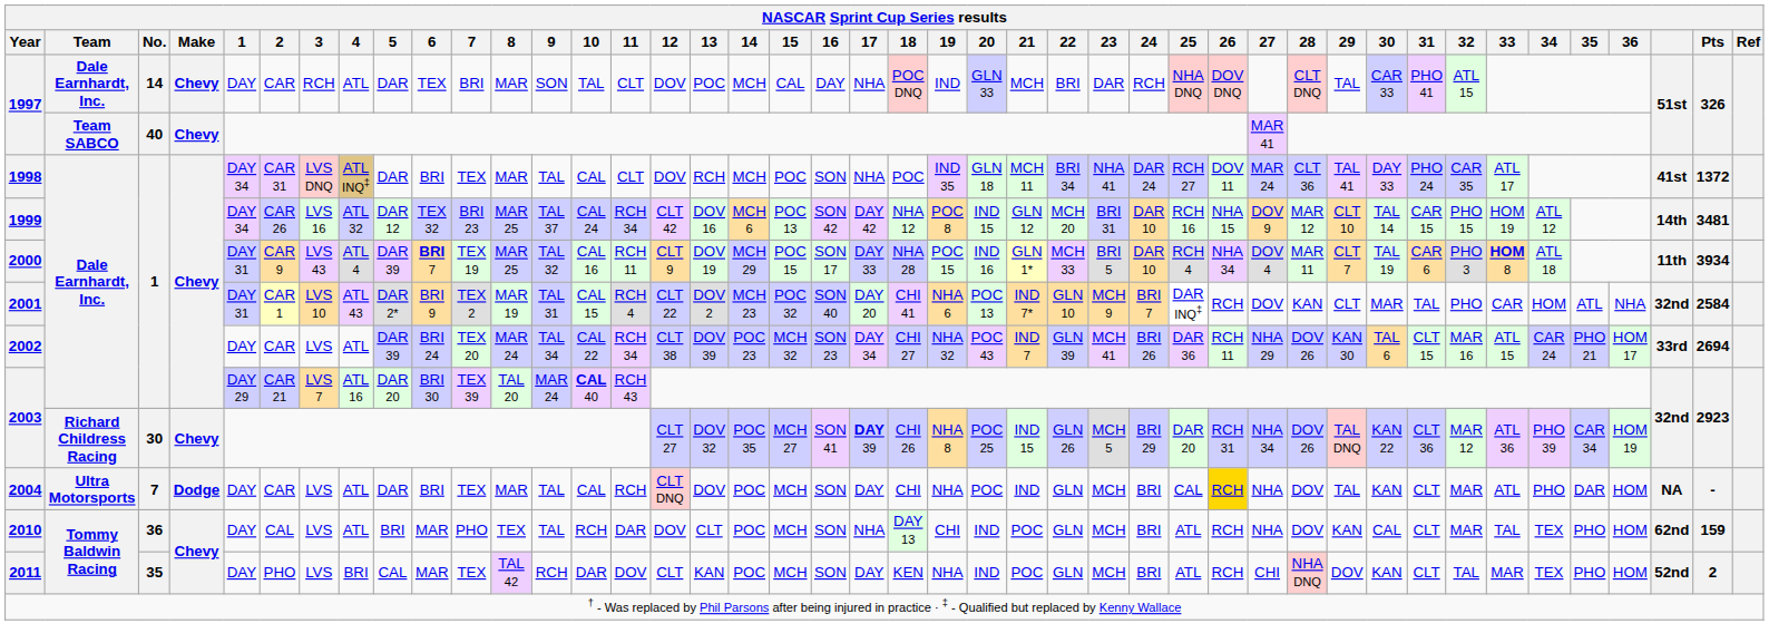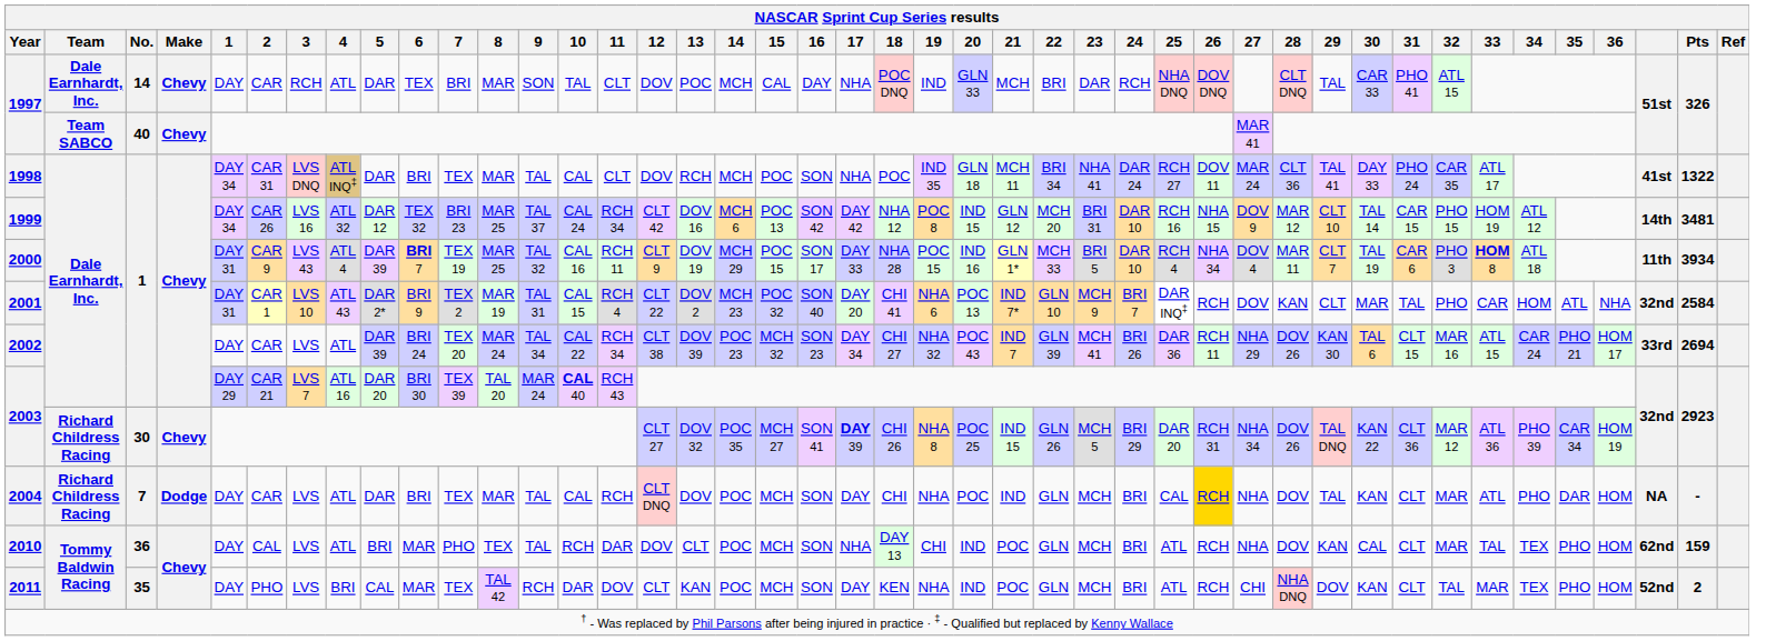 <table class="wikitable" style="text-align:center; font-size:75%">
 <tr>
 <th colspan=45><a href='#'>NASCAR</a> <a href='#'>Sprint Cup Series</a> results</th>
 </tr>
 <tr>
 <th>Year</th>
 <th>Team</th>
 <th>No.</th>
 <th>Make</th>
 <th>1</th>
 <th>2</th>
 <th>3</th>
 <th>4</th>
 <th>5</th>
 <th>6</th>
 <th>7</th>
 <th>8</th>
 <th>9</th>
 <th>10</th>
 <th>11</th>
 <th>12</th>
 <th>13</th>
 <th>14</th>
 <th>15</th>
 <th>16</th>
 <th>17</th>
 <th>18</th>
 <th>19</th>
 <th>20</th>
 <th>21</th>
 <th>22</th>
 <th>23</th>
 <th>24</th>
 <th>25</th>
 <th>26</th>
 <th>27</th>
 <th>28</th>
 <th>29</th>
 <th>30</th>
 <th>31</th>
 <th>32</th>
 <th>33</th>
 <th>34</th>
 <th>35</th>
 <th>36</th>
 <th></th>
 <th>Pts</th>
 <th>Ref</th>
 </tr>
 <tr>
 <th rowspan=2><a href='#'>1997</a></th>
 <th><a href='#'>Dale Earnhardt, Inc.</a></th>
 <th>14</th>
 <th><a href='#'>Chevy</a></th>
 <td><a href='#'>DAY</a></td>
 <td><a href='#'>CAR</a></td>
 <td><a href='#'>RCH</a></td>
 <td><a href='#'>ATL</a></td>
 <td><a href='#'>DAR</a></td>
 <td><a href='#'>TEX</a></td>
 <td><a href='#'>BRI</a></td>
 <td><a href='#'>MAR</a></td>
 <td><a href='#'>SON</a></td>
 <td><a href='#'>TAL</a></td>
 <td><a href='#'>CLT</a></td>
 <td><a href='#'>DOV</a></td>
 <td><a href='#'>POC</a></td>
 <td><a href='#'>MCH</a></td>
 <td><a href='#'>CAL</a></td>
 <td><a href='#'>DAY</a></td>
 <td><a href='#'>NHA</a></td>
 <td style="background:#FFCFCF;"><a href='#'>POC</a><br><small>DNQ</small></td>
 <td><a href='#'>IND</a></td>
 <td style="background:#CFCFFF;"><a href='#'>GLN</a><br><small>33</small></td>
 <td><a href='#'>MCH</a></td>
 <td><a href='#'>BRI</a></td>
 <td><a href='#'>DAR</a></td>
 <td><a href='#'>RCH</a></td>
 <td style="background:#FFCFCF;"><a href='#'>NHA</a><br><small>DNQ</small></td>
 <td style="background:#FFCFCF;"><a href='#'>DOV</a><br><small>DNQ</small></td>
 <td></td>
 <td style="background:#FFCFCF;"><a href='#'>CLT</a><br><small>DNQ</small></td>
 <td><a href='#'>TAL</a></td>
 <td style="background:#CFCFFF;"><a href='#'>CAR</a><br><small>33</small></td>
 <td style="background:#EFCFFF;"><a href='#'>PHO</a><br><small>41</small></td>
 <td style="background:#DFFFDF;"><a href='#'>ATL</a><br><small>15</small></td>
 <td colspan=4></td>
 <th rowspan=2>51st</th>
 <th rowspan=2>326</th>
 <th rowspan=2></th>
 </tr>
 <tr>
 <th><a href='#'>Team SABCO</a></th>
 <th>40</th>
 <th><a href='#'>Chevy</a></th>
 <td colspan=26></td>
 <td style="background:#EFCFFF;"><a href='#'>MAR</a><br><small>41</small></td>
 <td colspan=9></td>
 </tr>
 <tr>
 <th><a href='#'>1998</a></th>
 <th rowspan=6><a href='#'>Dale Earnhardt, Inc.</a></th>
 <th rowspan=6>1</th>
 <th rowspan=6><a href='#'>Chevy</a></th>
 <td style="background:#EFCFFF;"><a href='#'>DAY</a><br><small>34</small></td>
 <td style="background:#EFCFFF;"><a href='#'>CAR</a><br><small>31</small></td>
 <td style="background:#FFCFCF;"><a href='#'>LVS</a><br><small>DNQ</small></td>
 <td style="background:#DFC484;"><a href='#'>ATL</a><br><small>INQ<sup>‡</sup></small></td>
 <td><a href='#'>DAR</a></td>
 <td><a href='#'>BRI</a></td>
 <td><a href='#'>TEX</a></td>
 <td><a href='#'>MAR</a></td>
 <td><a href='#'>TAL</a></td>
 <td><a href='#'>CAL</a></td>
 <td><a href='#'>CLT</a></td>
 <td><a href='#'>DOV</a></td>
 <td><a href='#'>RCH</a></td>
 <td><a href='#'>MCH</a></td>
 <td><a href='#'>POC</a></td>
 <td><a href='#'>SON</a></td>
 <td><a href='#'>NHA</a></td>
 <td><a href='#'>POC</a></td>
 <td style="background:#EFCFFF;"><a href='#'>IND</a><br><small>35</small></td>
 <td style="background:#DFFFDF;"><a href='#'>GLN</a><br><small>18</small></td>
 <td style="background:#DFFFDF;"><a href='#'>MCH</a><br><small>11</small></td>
 <td style="background:#CFCFFF;"><a href='#'>BRI</a><br><small>34</small></td>
 <td style="background:#CFCFFF;"><a href='#'>NHA</a><br><small>41</small></td>
 <td style="background:#CFCFFF;"><a href='#'>DAR</a><br><small>24</small></td>
 <td style="background:#CFCFFF;"><a href='#'>RCH</a><br><small>27</small></td>
 <td style="background:#DFFFDF;"><a href='#'>DOV</a><br><small>11</small></td>
 <td style="background:#CFCFFF;"><a href='#'>MAR</a><br><small>24</small></td>
 <td style="background:#CFCFFF;"><a href='#'>CLT</a><br><small>36</small></td>
 <td style="background:#EFCFFF;"><a href='#'>TAL</a><br><small>41</small></td>
 <td style="background:#EFCFFF;"><a href='#'>DAY</a><br><small>33</small></td>
 <td style="background:#CFCFFF;"><a href='#'>PHO</a><br><small>24</small></td>
 <td style="background:#CFCFFF;"><a href='#'>CAR</a><br><small>35</small></td>
 <td style="background:#DFFFDF;"><a href='#'>ATL</a><br><small>17</small></td>
 <td colspan=3></td>
 <th>41st</th>
-<th>1372</th>
+<th>1322</th>
 <th></th>
 </tr>
 <tr>
 <th><a href='#'>1999</a></th>
 <td style="background:#EFCFFF;"><a href='#'>DAY</a><br><small>34</small></td>
 <td style="background:#CFCFFF;"><a href='#'>CAR</a><br><small>26</small></td>
 <td style="background:#DFFFDF;"><a href='#'>LVS</a><br><small>16</small></td>
 <td style="background:#CFCFFF;"><a href='#'>ATL</a><br><small>32</small></td>
 <td style="background:#DFFFDF;"><a href='#'>DAR</a><br><small>12</small></td>
 <td style="background:#CFCFFF;"><a href='#'>TEX</a><br><small>32</small></td>
 <td style="background:#CFCFFF;"><a href='#'>BRI</a><br><small>23</small></td>
 <td style="background:#CFCFFF;"><a href='#'>MAR</a><br><small>25</small></td>
 <td style="background:#CFCFFF;"><a href='#'>TAL</a><br><small>37</small></td>
 <td style="background:#CFCFFF;"><a href='#'>CAL</a><br><small>24</small></td>
 <td style="background:#CFCFFF;"><a href='#'>RCH</a><br><small>34</small></td>
 <td style="background:#EFCFFF;"><a href='#'>CLT</a><br><small>42</small></td>
 <td style="background:#DFFFDF;"><a href='#'>DOV</a><br><small>16</small></td>
 <td style="background:#FFDF9F;"><a href='#'>MCH</a><br><small>6</small></td>
 <td style="background:#DFFFDF;"><a href='#'>POC</a><br><small>13</small></td>
 <td style="background:#EFCFFF;"><a href='#'>SON</a><br><small>42</small></td>
 <td style="background:#EFCFFF;"><a href='#'>DAY</a><br><small>42</small></td>
 <td style="background:#DFFFDF;"><a href='#'>NHA</a><br><small>12</small></td>
 <td style="background:#FFDF9F;"><a href='#'>POC</a><br><small>8</small></td>
 <td style="background:#DFFFDF;"><a href='#'>IND</a><br><small>15</small></td>
 <td style="background:#DFFFDF;"><a href='#'>GLN</a><br><small>12</small></td>
 <td style="background:#DFFFDF;"><a href='#'>MCH</a><br><small>20</small></td>
 <td style="background:#CFCFFF;"><a href='#'>BRI</a><br><small>31</small></td>
 <td style="background:#FFDF9F;"><a href='#'>DAR</a><br><small>10</small></td>
 <td style="background:#DFFFDF;"><a href='#'>RCH</a><br><small>16</small></td>
 <td style="background:#DFFFDF;"><a href='#'>NHA</a><br><small>15</small></td>
 <td style="background:#FFDF9F;"><a href='#'>DOV</a><br><small>9</small></td>
 <td style="background:#DFFFDF;"><a href='#'>MAR</a><br><small>12</small></td>
 <td style="background:#FFDF9F;"><a href='#'>CLT</a><br><small>10</small></td>
 <td style="background:#DFFFDF;"><a href='#'>TAL</a><br><small>14</small></td>
 <td style="background:#DFFFDF;"><a href='#'>CAR</a><br><small>15</small></td>
 <td style="background:#DFFFDF;"><a href='#'>PHO</a><br><small>15</small></td>
 <td style="background:#DFFFDF;"><a href='#'>HOM</a><br><small>19</small></td>
 <td style="background:#DFFFDF;"><a href='#'>ATL</a><br><small>12</small></td>
 <td colspan=2></td>
 <th>14th</th>
 <th>3481</th>
 <th></th>
 </tr>
 <tr>
 <th><a href='#'>2000</a></th>
 <td style="background:#CFCFFF;"><a href='#'>DAY</a><br><small>31</small></td>
 <td style="background:#FFDF9F;"><a href='#'>CAR</a><br><small>9</small></td>
 <td style="background:#EFCFFF;"><a href='#'>LVS</a><br><small>43</small></td>
 <td style="background:#DFDFDF;"><a href='#'>ATL</a><br><small>4</small></td>
 <td style="background:#EFCFFF;"><a href='#'>DAR</a><br><small>39</small></td>
 <td style="background:#FFDF9F;"><strong><a href='#'>BRI</a></strong><br><small>7</small></td>
 <td style="background:#DFFFDF;"><a href='#'>TEX</a><br><small>19</small></td>
 <td style="background:#CFCFFF;"><a href='#'>MAR</a><br><small>25</small></td>
 <td style="background:#CFCFFF;"><a href='#'>TAL</a><br><small>32</small></td>
 <td style="background:#DFFFDF;"><a href='#'>CAL</a><br><small>16</small></td>
 <td style="background:#DFFFDF;"><a href='#'>RCH</a><br><small>11</small></td>
 <td style="background:#FFDF9F;"><a href='#'>CLT</a><br><small>9</small></td>
 <td style="background:#DFFFDF;"><a href='#'>DOV</a><br><small>19</small></td>
 <td style="background:#CFCFFF;"><a href='#'>MCH</a><br><small>29</small></td>
 <td style="background:#DFFFDF;"><a href='#'>POC</a><br><small>15</small></td>
 <td style="background:#DFFFDF;"><a href='#'>SON</a><br><small>17</small></td>
 <td style="background:#CFCFFF;"><a href='#'>DAY</a><br><small>33</small></td>
 <td style="background:#CFCFFF;"><a href='#'>NHA</a><br><small>28</small></td>
 <td style="background:#DFFFDF;"><a href='#'>POC</a><br><small>15</small></td>
 <td style="background:#DFFFDF;"><a href='#'>IND</a><br><small>16</small></td>
 <td style="background:#FFFFBF;"><a href='#'>GLN</a><br><small>1*</small></td>
 <td style="background:#EFCFFF;"><a href='#'>MCH</a><br><small>33</small></td>
 <td style="background:#DFDFDF;"><a href='#'>BRI</a><br><small>5</small></td>
 <td style="background:#FFDF9F;"><a href='#'>DAR</a><br><small>10</small></td>
 <td style="background:#DFDFDF;"><a href='#'>RCH</a><br><small>4</small></td>
 <td style="background:#EFCFFF;"><a href='#'>NHA</a><br><small>34</small></td>
 <td style="background:#DFDFDF;"><a href='#'>DOV</a><br><small>4</small></td>
 <td style="background:#DFFFDF;"><a href='#'>MAR</a><br><small>11</small></td>
 <td style="background:#FFDF9F;"><a href='#'>CLT</a><br><small>7</small></td>
 <td style="background:#DFFFDF;"><a href='#'>TAL</a><br><small>19</small></td>
 <td style="background:#FFDF9F;"><a href='#'>CAR</a><br><small>6</small></td>
 <td style="background:#DFDFDF;"><a href='#'>PHO</a><br><small>3</small></td>
 <td style="background:#FFDF9F;"><strong><a href='#'>HOM</a></strong><br><small>8</small></td>
 <td style="background:#DFFFDF;"><a href='#'>ATL</a><br><small>18</small></td>
 <td colspan=2></td>
 <th>11th</th>
 <th>3934</th>
 <th></th>
 </tr>
 <tr>
 <th><a href='#'>2001</a></th>
 <td style="background:#CFCFFF;"><a href='#'>DAY</a><br><small>31</small></td>
 <td style="background:#FFFFBF;"><a href='#'>CAR</a><br><small>1</small></td>
 <td style="background:#FFDF9F;"><a href='#'>LVS</a><br><small>10</small></td>
 <td style="background:#EFCFFF;"><a href='#'>ATL</a><br><small>43</small></td>
 <td style="background:#DFDFDF;"><a href='#'>DAR</a><br><small>2*</small></td>
 <td style="background:#FFDF9F;"><a href='#'>BRI</a><br><small>9</small></td>
 <td style="background:#DFDFDF;"><a href='#'>TEX</a><br><small>2</small></td>
 <td style="background:#DFFFDF;"><a href='#'>MAR</a><br><small>19</small></td>
 <td style="background:#CFCFFF;"><a href='#'>TAL</a><br><small>31</small></td>
 <td style="background:#DFFFDF;"><a href='#'>CAL</a><br><small>15</small></td>
 <td style="background:#DFDFDF;"><a href='#'>RCH</a><br><small>4</small></td>
 <td style="background:#CFCFFF;"><a href='#'>CLT</a><br><small>22</small></td>
 <td style="background:#DFDFDF;"><a href='#'>DOV</a><br><small>2</small></td>
 <td style="background:#CFCFFF;"><a href='#'>MCH</a><br><small>23</small></td>
 <td style="background:#CFCFFF;"><a href='#'>POC</a><br><small>32</small></td>
 <td style="background:#CFCFFF;"><a href='#'>SON</a><br><small>40</small></td>
 <td style="background:#DFFFDF;"><a href='#'>DAY</a><br><small>20</small></td>
 <td style="background:#EFCFFF;"><a href='#'>CHI</a><br><small>41</small></td>
 <td style="background:#FFDF9F;"><a href='#'>NHA</a><br><small>6</small></td>
 <td style="background:#DFFFDF;"><a href='#'>POC</a><br><small>13</small></td>
 <td style="background:#FFDF9F;"><a href='#'>IND</a><br><small>7*</small></td>
 <td style="background:#FFDF9F;"><a href='#'>GLN</a><br><small>10</small></td>
 <td style="background:#FFDF9F;"><a href='#'>MCH</a><br><small>9</small></td>
 <td style="background:#FFDF9F;"><a href='#'>BRI</a><br><small>7</small></td>
 <td style="background:#FFFFFF;"><a href='#'>DAR</a><br><small>INQ<sup>‡</sup></small></td>
 <td><a href='#'>RCH</a></td>
 <td><a href='#'>DOV</a></td>
 <td><a href='#'>KAN</a></td>
 <td><a href='#'>CLT</a></td>
 <td><a href='#'>MAR</a></td>
 <td><a href='#'>TAL</a></td>
 <td><a href='#'>PHO</a></td>
 <td><a href='#'>CAR</a></td>
 <td><a href='#'>HOM</a></td>
 <td><a href='#'>ATL</a></td>
 <td><a href='#'>NHA</a></td>
 <th>32nd</th>
 <th>2584</th>
 <th></th>
 </tr>
 <tr>
 <th><a href='#'>2002</a></th>
 <td><a href='#'>DAY</a></td>
 <td><a href='#'>CAR</a></td>
 <td><a href='#'>LVS</a></td>
 <td><a href='#'>ATL</a></td>
 <td style="background:#CFCFFF;"><a href='#'>DAR</a><br><small>39</small></td>
 <td style="background:#CFCFFF;"><a href='#'>BRI</a><br><small>24</small></td>
 <td style="background:#DFFFDF;"><a href='#'>TEX</a><br><small>20</small></td>
 <td style="background:#CFCFFF;"><a href='#'>MAR</a><br><small>24</small></td>
 <td style="background:#CFCFFF;"><a href='#'>TAL</a><br><small>34</small></td>
 <td style="background:#CFCFFF;"><a href='#'>CAL</a><br><small>22</small></td>
 <td style="background:#EFCFFF;"><a href='#'>RCH</a><br><small>34</small></td>
 <td style="background:#CFCFFF;"><a href='#'>CLT</a><br><small>38</small></td>
 <td style="background:#CFCFFF;"><a href='#'>DOV</a><br><small>39</small></td>
 <td style="background:#CFCFFF;"><a href='#'>POC</a><br><small>23</small></td>
 <td style="background:#CFCFFF;"><a href='#'>MCH</a><br><small>32</small></td>
 <td style="background:#CFCFFF;"><a href='#'>SON</a><br><small>23</small></td>
 <td style="background:#EFCFFF;"><a href='#'>DAY</a><br><small>34</small></td>
 <td style="background:#CFCFFF;"><a href='#'>CHI</a><br><small>27</small></td>
 <td style="background:#CFCFFF;"><a href='#'>NHA</a><br><small>32</small></td>
 <td style="background:#EFCFFF;"><a href='#'>POC</a><br><small>43</small></td>
 <td style="background:#FFDF9F;"><a href='#'>IND</a><br><small>7</small></td>
 <td style="background:#CFCFFF;"><a href='#'>GLN</a><br><small>39</small></td>
 <td style="background:#EFCFFF;"><a href='#'>MCH</a><br><small>41</small></td>
 <td style="background:#CFCFFF;"><a href='#'>BRI</a><br><small>26</small></td>
 <td style="background:#EFCFFF;"><a href='#'>DAR</a><br><small>36</small></td>
 <td style="background:#DFFFDF;"><a href='#'>RCH</a><br><small>11</small></td>
 <td style="background:#CFCFFF;"><a href='#'>NHA</a><br><small>29</small></td>
 <td style="background:#CFCFFF;"><a href='#'>DOV</a><br><small>26</small></td>
 <td style="background:#CFCFFF;"><a href='#'>KAN</a><br><small>30</small></td>
 <td style="background:#FFDF9F;"><a href='#'>TAL</a><br><small>6</small></td>
 <td style="background:#DFFFDF;"><a href='#'>CLT</a><br><small>15</small></td>
 <td style="background:#DFFFDF;"><a href='#'>MAR</a><br><small>16</small></td>
 <td style="background:#DFFFDF;"><a href='#'>ATL</a><br><small>15</small></td>
 <td style="background:#CFCFFF;"><a href='#'>CAR</a><br><small>24</small></td>
 <td style="background:#CFCFFF;"><a href='#'>PHO</a><br><small>21</small></td>
 <td style="background:#DFFFDF;"><a href='#'>HOM</a><br><small>17</small></td>
 <th>33rd</th>
 <th>2694</th>
 <th></th>
 </tr>
 <tr>
 <th rowspan=2><a href='#'>2003</a></th>
 <td style="background:#CFCFFF;"><a href='#'>DAY</a><br><small>29</small></td>
 <td style="background:#CFCFFF;"><a href='#'>CAR</a><br><small>21</small></td>
 <td style="background:#FFDF9F;"><a href='#'>LVS</a><br><small>7</small></td>
 <td style="background:#DFFFDF;"><a href='#'>ATL</a><br><small>16</small></td>
 <td style="background:#DFFFDF;"><a href='#'>DAR</a><br><small>20</small></td>
 <td style="background:#CFCFFF;"><a href='#'>BRI</a><br><small>30</small></td>
 <td style="background:#EFCFFF;"><a href='#'>TEX</a><br><small>39</small></td>
 <td style="background:#DFFFDF;"><a href='#'>TAL</a><br><small>20</small></td>
 <td style="background:#CFCFFF;"><a href='#'>MAR</a><br><small>24</small></td>
 <td style="background:#EFCFFF;"><strong><a href='#'>CAL</a></strong><br><small>40</small></td>
 <td style="background:#EFCFFF;"><a href='#'>RCH</a><br><small>43</small></td>
 <td colspan=25></td>
 <th rowspan=2>32nd</th>
 <th rowspan=2>2923</th>
 <th rowspan=2></th>
 </tr>
 <tr>
 <th><a href='#'>Richard Childress Racing</a></th>
 <th>30</th>
 <th><a href='#'>Chevy</a></th>
 <td colspan=11></td>
 <td style="background:#CFCFFF;"><a href='#'>CLT</a><br><small>27</small></td>
 <td style="background:#CFCFFF;"><a href='#'>DOV</a><br><small>32</small></td>
 <td style="background:#CFCFFF;"><a href='#'>POC</a><br><small>35</small></td>
 <td style="background:#CFCFFF;"><a href='#'>MCH</a><br><small>27</small></td>
 <td style="background:#EFCFFF;"><a href='#'>SON</a><br><small>41</small></td>
 <td style="background:#CFCFFF;"><strong><a href='#'>DAY</a></strong><br><small>39</small></td>
 <td style="background:#CFCFFF;"><a href='#'>CHI</a><br><small>26</small></td>
 <td style="background:#FFDF9F;"><a href='#'>NHA</a><br><small>8</small></td>
 <td style="background:#CFCFFF;"><a href='#'>POC</a><br><small>25</small></td>
 <td style="background:#DFFFDF;"><a href='#'>IND</a><br><small>15</small></td>
 <td style="background:#CFCFFF;"><a href='#'>GLN</a><br><small>26</small></td>
 <td style="background:#DFDFDF;"><a href='#'>MCH</a><br><small>5</small></td>
 <td style="background:#CFCFFF;"><a href='#'>BRI</a><br><small>29</small></td>
 <td style="background:#DFFFDF;"><a href='#'>DAR</a><br><small>20</small></td>
 <td style="background:#CFCFFF;"><a href='#'>RCH</a><br><small>31</small></td>
 <td style="background:#CFCFFF;"><a href='#'>NHA</a><br><small>34</small></td>
 <td style="background:#CFCFFF;"><a href='#'>DOV</a><br><small>26</small></td>
 <td style="background:#FFCFCF;"><a href='#'>TAL</a><br><small>DNQ</small></td>
 <td style="background:#CFCFFF;"><a href='#'>KAN</a><br><small>22</small></td>
 <td style="background:#CFCFFF;"><a href='#'>CLT</a><br><small>36</small></td>
 <td style="background:#DFFFDF;"><a href='#'>MAR</a><br><small>12</small></td>
 <td style="background:#EFCFFF;"><a href='#'>ATL</a><br><small>36</small></td>
 <td style="background:#EFCFFF;"><a href='#'>PHO</a><br><small>39</small></td>
 <td style="background:#CFCFFF;"><a href='#'>CAR</a><br><small>34</small></td>
 <td style="background:#DFFFDF;"><a href='#'>HOM</a><br><small>19</small></td>
 </tr>
 <tr>
 <th><a href='#'>2004</a></th>
-<th><a href='#'>Ultra Motorsports</a></th>
+<th><a href='#'>Richard Childress Racing</a></th>
 <th>7</th>
 <th><a href='#'>Dodge</a></th>
 <td><a href='#'>DAY</a></td>
 <td><a href='#'>CAR</a></td>
 <td><a href='#'>LVS</a></td>
 <td><a href='#'>ATL</a></td>
 <td><a href='#'>DAR</a></td>
 <td><a href='#'>BRI</a></td>
 <td><a href='#'>TEX</a></td>
 <td><a href='#'>MAR</a></td>
 <td><a href='#'>TAL</a></td>
 <td><a href='#'>CAL</a></td>
 <td><a href='#'>RCH</a></td>
 <td style="background:#FFCFCF;"><a href='#'>CLT</a><br><small>DNQ</small></td>
 <td><a href='#'>DOV</a></td>
 <td><a href='#'>POC</a></td>
 <td><a href='#'>MCH</a></td>
 <td><a href='#'>SON</a></td>
 <td><a href='#'>DAY</a></td>
 <td><a href='#'>CHI</a></td>
 <td><a href='#'>NHA</a></td>
 <td><a href='#'>POC</a></td>
 <td><a href='#'>IND</a></td>
 <td><a href='#'>GLN</a></td>
 <td><a href='#'>MCH</a></td>
 <td><a href='#'>BRI</a></td>
 <td><a href='#'>CAL</a></td>
 <td style="background: gold;"><a href='#'>RCH</a></td>
 <td><a href='#'>NHA</a></td>
 <td><a href='#'>DOV</a></td>
 <td><a href='#'>TAL</a></td>
 <td><a href='#'>KAN</a></td>
 <td><a href='#'>CLT</a></td>
 <td><a href='#'>MAR</a></td>
 <td><a href='#'>ATL</a></td>
 <td><a href='#'>PHO</a></td>
 <td><a href='#'>DAR</a></td>
 <td><a href='#'>HOM</a></td>
 <th>NA</th>
 <th>-</th>
 <th></th>
 </tr>
 <tr>
 <th><a href='#'>2010</a></th>
 <th rowspan=2><a href='#'>Tommy Baldwin Racing</a></th>
 <th>36</th>
 <th rowspan=2><a href='#'>Chevy</a></th>
 <td><a href='#'>DAY</a></td>
 <td><a href='#'>CAL</a></td>
 <td><a href='#'>LVS</a></td>
 <td><a href='#'>ATL</a></td>
 <td><a href='#'>BRI</a></td>
 <td><a href='#'>MAR</a></td>
 <td><a href='#'>PHO</a></td>
 <td><a href='#'>TEX</a></td>
 <td><a href='#'>TAL</a></td>
 <td><a href='#'>RCH</a></td>
 <td><a href='#'>DAR</a></td>
 <td><a href='#'>DOV</a></td>
 <td><a href='#'>CLT</a></td>
 <td><a href='#'>POC</a></td>
 <td><a href='#'>MCH</a></td>
 <td><a href='#'>SON</a></td>
 <td><a href='#'>NHA</a></td>
 <td style="background:#DFFFDF;"><a href='#'>DAY</a><br><small>13</small></td>
 <td><a href='#'>CHI</a></td>
 <td><a href='#'>IND</a></td>
 <td><a href='#'>POC</a></td>
 <td><a href='#'>GLN</a></td>
 <td><a href='#'>MCH</a></td>
 <td><a href='#'>BRI</a></td>
 <td><a href='#'>ATL</a></td>
 <td><a href='#'>RCH</a></td>
 <td><a href='#'>NHA</a></td>
 <td><a href='#'>DOV</a></td>
 <td><a href='#'>KAN</a></td>
 <td><a href='#'>CAL</a></td>
 <td><a href='#'>CLT</a></td>
 <td><a href='#'>MAR</a></td>
 <td><a href='#'>TAL</a></td>
 <td><a href='#'>TEX</a></td>
 <td><a href='#'>PHO</a></td>
 <td><a href='#'>HOM</a></td>
 <th>62nd</th>
 <th>159</th>
 <th></th>
 </tr>
 <tr>
 <th><a href='#'>2011</a></th>
 <th>35</th>
 <td><a href='#'>DAY</a></td>
 <td><a href='#'>PHO</a></td>
 <td><a href='#'>LVS</a></td>
 <td><a href='#'>BRI</a></td>
 <td><a href='#'>CAL</a></td>
 <td><a href='#'>MAR</a></td>
 <td><a href='#'>TEX</a></td>
 <td style="background:#EFCFFF;"><a href='#'>TAL</a><br><small>42</small></td>
 <td><a href='#'>RCH</a></td>
 <td><a href='#'>DAR</a></td>
 <td><a href='#'>DOV</a></td>
 <td><a href='#'>CLT</a></td>
 <td><a href='#'>KAN</a></td>
 <td><a href='#'>POC</a></td>
 <td><a href='#'>MCH</a></td>
 <td><a href='#'>SON</a></td>
 <td><a href='#'>DAY</a></td>
 <td><a href='#'>KEN</a></td>
 <td><a href='#'>NHA</a></td>
 <td><a href='#'>IND</a></td>
 <td><a href='#'>POC</a></td>
 <td><a href='#'>GLN</a></td>
 <td><a href='#'>MCH</a></td>
 <td><a href='#'>BRI</a></td>
 <td><a href='#'>ATL</a></td>
 <td><a href='#'>RCH</a></td>
 <td><a href='#'>CHI</a></td>
 <td style="background:#FFCFCF;"><a href='#'>NHA</a><br><small>DNQ</small></td>
 <td><a href='#'>DOV</a></td>
 <td><a href='#'>KAN</a></td>
 <td><a href='#'>CLT</a></td>
 <td><a href='#'>TAL</a></td>
 <td><a href='#'>MAR</a></td>
 <td><a href='#'>TEX</a></td>
 <td><a href='#'>PHO</a></td>
 <td><a href='#'>HOM</a></td>
 <th>52nd</th>
 <th>2</th>
 <th></th>
 </tr>
 <tr>
 <td colspan=43><small><sup>†</sup> - Was replaced by <a href='#'>Phil Parsons</a> after being injured in practice · <sup>‡</sup> - Qualified but replaced by <a href='#'>Kenny Wallace</a></small></td>
 </tr>
 </table>
